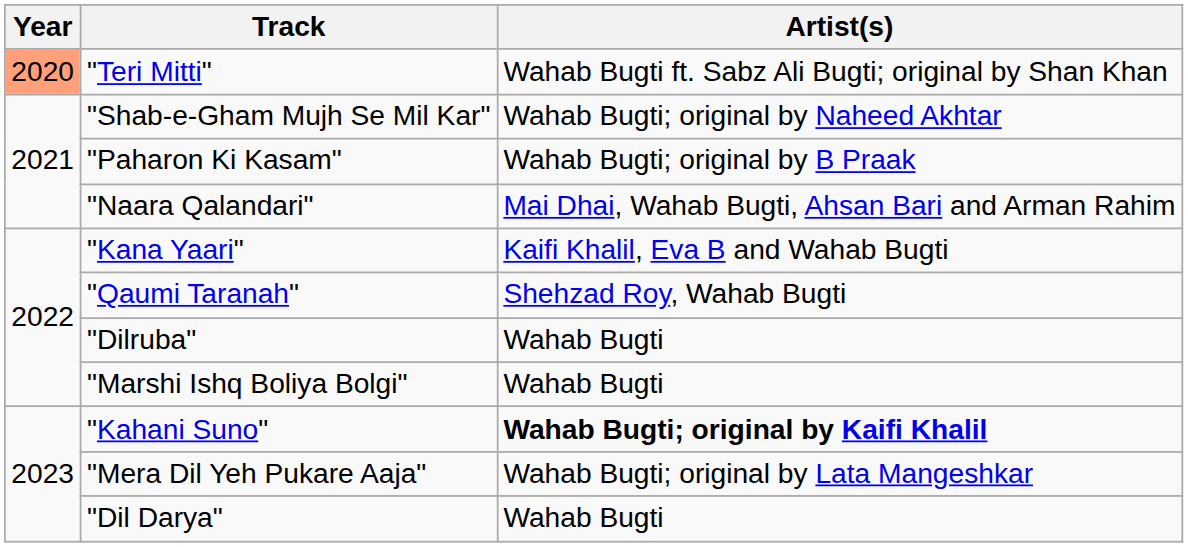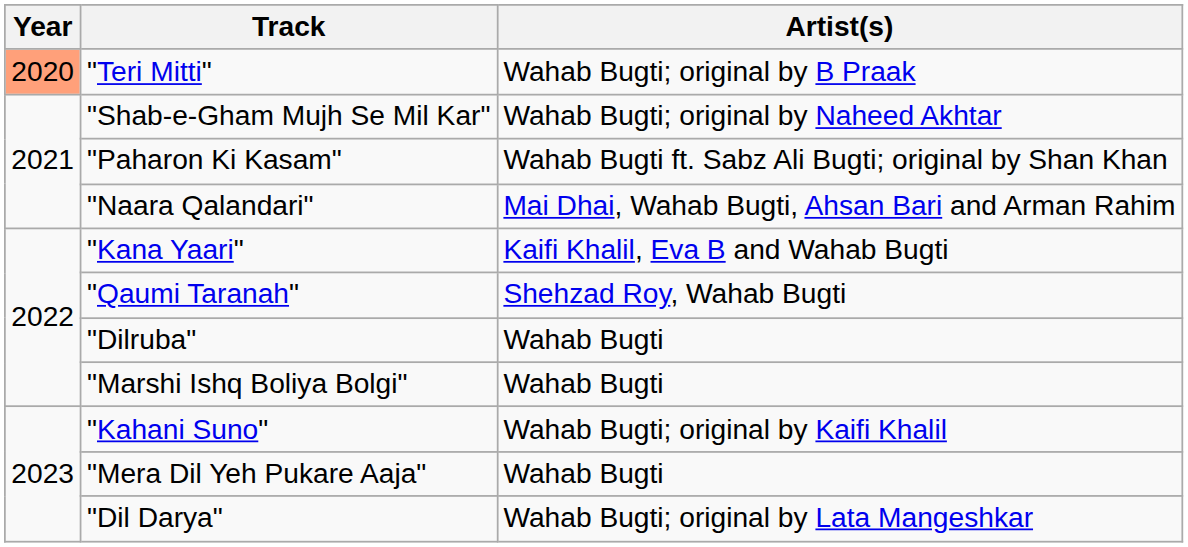 <table class="wikitable">
 <tr>
 <th>Year</th>
 <th>Track</th>
 <th>Artist(s)</th>
 </tr>
 <tr>
 <td style="background: lightsalmon;">2020</td>
 <td>"<a href='#'>Teri Mitti</a>"</td>
-<td>Wahab Bugti ft. Sabz Ali Bugti; original by Shan Khan</td>
+<td>Wahab Bugti; original by <a href='#'>B Praak</a></td>
 </tr>
 <tr>
 <td rowspan="3">2021</td>
 <td>"Shab-e-Gham Mujh Se Mil Kar"</td>
 <td>Wahab Bugti; original by <a href='#'>Naheed Akhtar</a></td>
 </tr>
 <tr>
 <td>"Paharon Ki Kasam"</td>
-<td>Wahab Bugti; original by <a href='#'>B Praak</a></td>
+<td>Wahab Bugti ft. Sabz Ali Bugti; original by Shan Khan</td>
 </tr>
 <tr>
 <td>"Naara Qalandari"</td>
 <td><a href='#'>Mai Dhai</a>, Wahab Bugti, <a href='#'>Ahsan Bari</a> and Arman Rahim</td>
 </tr>
 <tr>
 <td rowspan="4">2022</td>
 <td>"<a href='#'>Kana Yaari</a>"</td>
 <td><a href='#'>Kaifi Khalil</a>, <a href='#'>Eva B</a> and Wahab Bugti</td>
 </tr>
 <tr>
 <td>"<a href='#'>Qaumi Taranah</a>"</td>
 <td><a href='#'>Shehzad Roy</a>, Wahab Bugti</td>
 </tr>
 <tr>
 <td>"Dilruba"</td>
 <td>Wahab Bugti</td>
 </tr>
 <tr>
 <td>"Marshi Ishq Boliya Bolgi"</td>
 <td>Wahab Bugti</td>
 </tr>
 <tr>
 <td rowspan="3">2023</td>
 <td>"<a href='#'>Kahani Suno</a>"</td>
-<td><strong>Wahab Bugti; original by <a href='#'>Kaifi Khalil</a></strong></td>
+<td>Wahab Bugti; original by <a href='#'>Kaifi Khalil</a></td>
 </tr>
 <tr>
 <td>"Mera Dil Yeh Pukare Aaja"</td>
-<td>Wahab Bugti; original by <a href='#'>Lata Mangeshkar</a></td>
+<td>Wahab Bugti</td>
 </tr>
 <tr>
 <td>"Dil Darya"</td>
-<td>Wahab Bugti</td>
+<td>Wahab Bugti; original by <a href='#'>Lata Mangeshkar</a></td>
 </tr>
 </table>
